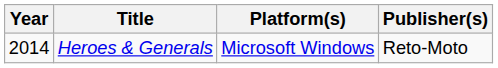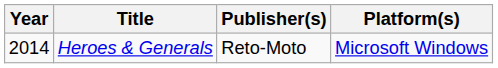 <table class="wikitable sortable">
 <tr>
 <th>Year</th>
 <th>Title</th>
+<th>Publisher(s)</th>
 <th>Platform(s)</th>
-<th>Publisher(s)</th>
 </tr>
 <tr>
 <td>2014</td>
 <td><em><a href='#'>Heroes & Generals</a></em></td>
+<td>Reto-Moto</td>
 <td><a href='#'>Microsoft Windows</a></td>
-<td>Reto-Moto</td>
 </tr>
 </table>
